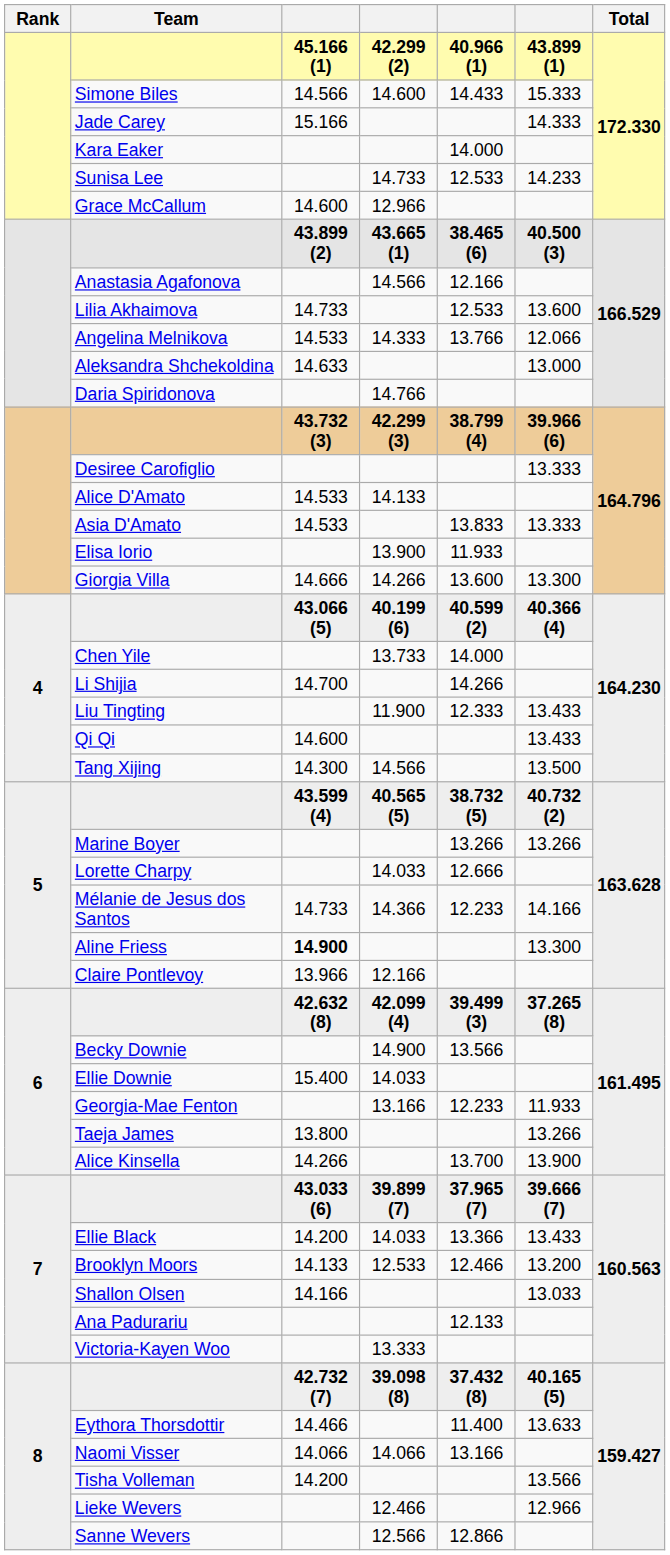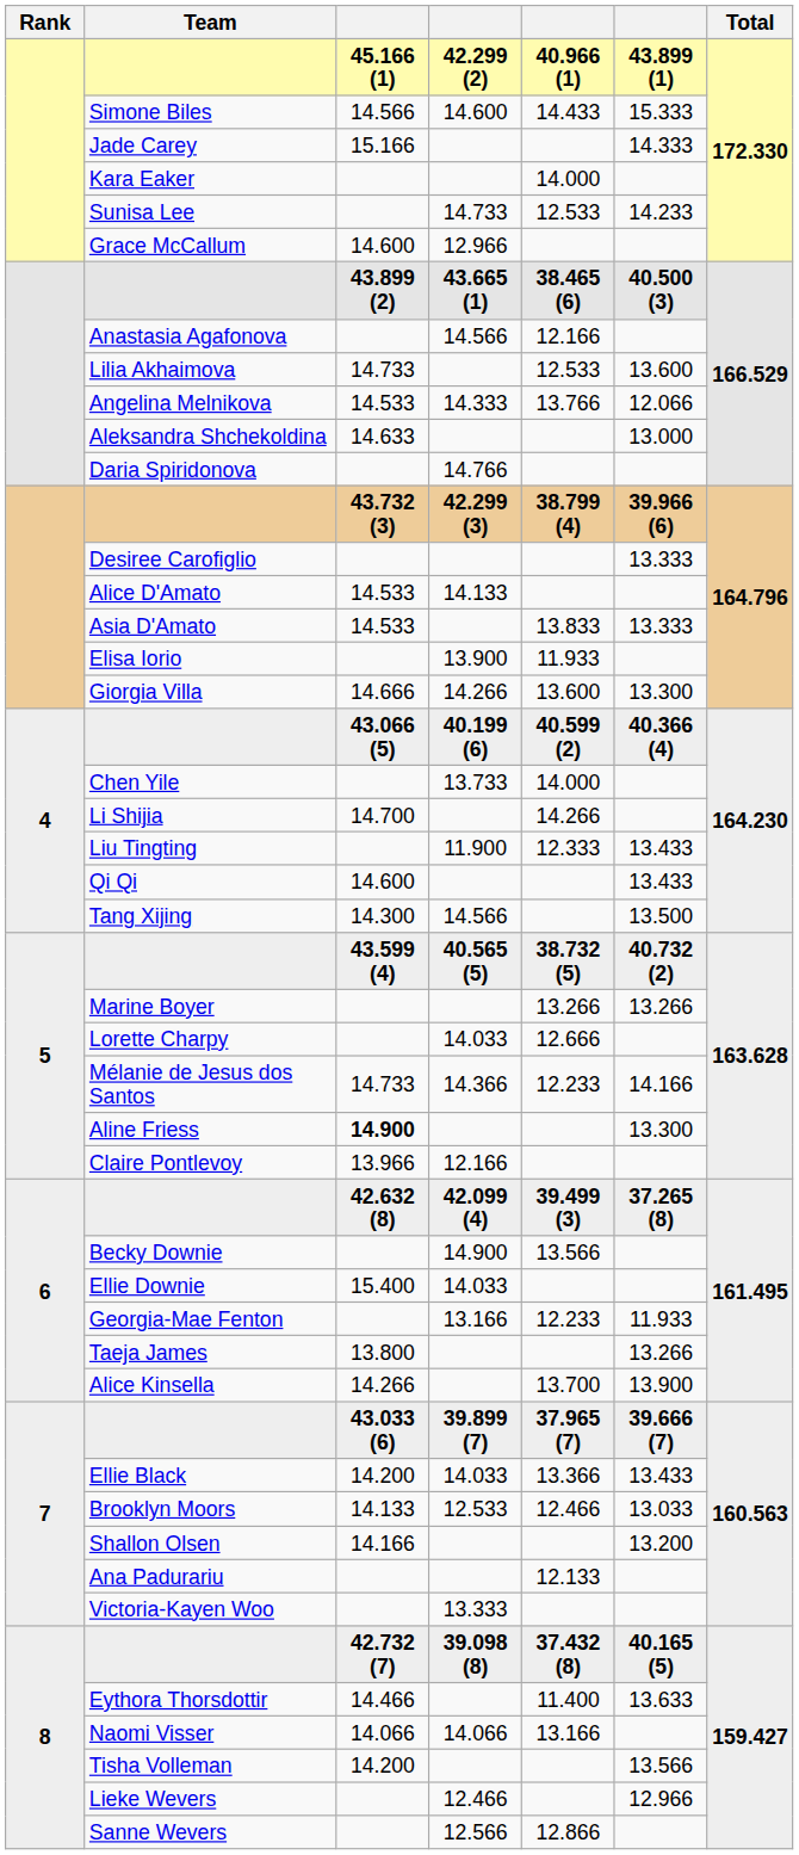 <table class="wikitable sortable" style="text-align:center; font-size:95%">
 <tr>
 <th scope="col" style="width:50px;">Rank</th>
 <th scope="col" style="width:175px;">Team</th>
 <th scope="col" style="width:60px;"></th>
 <th scope="col" style="width:60px;"></th>
 <th scope="col" style="width:60px;"></th>
 <th scope="col" style="width:60px;"></th>
 <th>Total</th>
 </tr>
 <tr style="background:#fffcaf;">
 <td rowspan="6"></td>
 <td style="text-align:left;"><strong></strong></td>
 <td><strong>45.166 (1)</strong></td>
 <td><strong>42.299 (2)</strong></td>
 <td><strong>40.966 (1)</strong></td>
 <td><strong>43.899 (1)</strong></td>
 <td rowspan="6"><strong>172.330</strong></td>
 </tr>
 <tr>
 <td style="text-align:left;"><a href='#'>Simone Biles</a></td>
 <td>14.566</td>
 <td>14.600</td>
 <td>14.433</td>
 <td>15.333</td>
 </tr>
 <tr>
 <td style="text-align:left;"><a href='#'>Jade Carey</a></td>
 <td>15.166</td>
 <td></td>
 <td></td>
 <td>14.333</td>
 </tr>
 <tr>
 <td style="text-align:left;"><a href='#'>Kara Eaker</a></td>
 <td></td>
 <td></td>
 <td>14.000</td>
 <td></td>
 </tr>
 <tr>
 <td style="text-align:left;"><a href='#'>Sunisa Lee</a></td>
 <td></td>
 <td>14.733</td>
 <td>12.533</td>
 <td>14.233</td>
 </tr>
 <tr>
 <td style="text-align:left;"><a href='#'>Grace McCallum</a></td>
 <td>14.600</td>
 <td>12.966</td>
 <td></td>
 <td></td>
 </tr>
 <tr style="background:#e5e5e5;">
 <td rowspan="6"></td>
 <td style="text-align:left;"><strong></strong></td>
 <td><strong>43.899 (2)</strong></td>
 <td><strong>43.665 (1)</strong></td>
 <td><strong>38.465 (6)</strong></td>
 <td><strong>40.500 (3)</strong></td>
 <td rowspan="6"><strong>166.529</strong></td>
 </tr>
 <tr>
 <td style="text-align:left;"><a href='#'>Anastasia Agafonova</a></td>
 <td></td>
 <td>14.566</td>
 <td>12.166</td>
 <td></td>
 </tr>
 <tr>
 <td style="text-align:left;"><a href='#'>Lilia Akhaimova</a></td>
 <td>14.733</td>
 <td></td>
 <td>12.533</td>
 <td>13.600</td>
 </tr>
 <tr>
 <td style="text-align:left;"><a href='#'>Angelina Melnikova</a></td>
 <td>14.533</td>
 <td>14.333</td>
 <td>13.766</td>
 <td>12.066</td>
 </tr>
 <tr>
 <td style="text-align:left;"><a href='#'>Aleksandra Shchekoldina</a></td>
 <td>14.633</td>
 <td></td>
 <td></td>
 <td>13.000</td>
 </tr>
 <tr>
 <td style="text-align:left;"><a href='#'>Daria Spiridonova</a></td>
 <td></td>
 <td>14.766</td>
 <td></td>
 <td></td>
 </tr>
 <tr style="background:#ec9;">
 <td rowspan="6"></td>
 <td style="text-align:left;"><strong></strong></td>
 <td><strong>43.732 (3)</strong></td>
 <td><strong>42.299 (3)</strong></td>
 <td><strong>38.799 (4)</strong></td>
 <td><strong>39.966 (6)</strong></td>
 <td rowspan="6"><strong>164.796</strong></td>
 </tr>
 <tr>
 <td style="text-align:left;"><a href='#'>Desiree Carofiglio</a></td>
 <td></td>
 <td></td>
 <td></td>
 <td>13.333</td>
 </tr>
 <tr>
 <td style="text-align:left;"><a href='#'>Alice D'Amato</a></td>
 <td>14.533</td>
 <td>14.133</td>
 <td></td>
 <td></td>
 </tr>
 <tr>
 <td style="text-align:left;"><a href='#'>Asia D'Amato</a></td>
 <td>14.533</td>
 <td></td>
 <td>13.833</td>
 <td>13.333</td>
 </tr>
 <tr>
 <td style="text-align:left;"><a href='#'>Elisa Iorio</a></td>
 <td></td>
 <td>13.900</td>
 <td>11.933</td>
 <td></td>
 </tr>
 <tr>
 <td style="text-align:left;"><a href='#'>Giorgia Villa</a></td>
 <td>14.666</td>
 <td>14.266</td>
 <td>13.600</td>
 <td>13.300</td>
 </tr>
 <tr style="background:#eee;">
 <td rowspan="6"><strong>4</strong></td>
 <td style="text-align:left;"><strong></strong></td>
 <td><strong>43.066 (5)</strong></td>
 <td><strong>40.199 (6)</strong></td>
 <td><strong>40.599 (2)</strong></td>
 <td><strong>40.366 (4)</strong></td>
 <td rowspan="6"><strong>164.230</strong></td>
 </tr>
 <tr>
 <td style="text-align:left;"><a href='#'>Chen Yile</a></td>
 <td></td>
 <td>13.733</td>
 <td>14.000</td>
 <td></td>
 </tr>
 <tr>
 <td style="text-align:left;"><a href='#'>Li Shijia</a></td>
 <td>14.700</td>
 <td></td>
 <td>14.266</td>
 <td></td>
 </tr>
 <tr>
 <td style="text-align:left;"><a href='#'>Liu Tingting</a></td>
 <td></td>
 <td>11.900</td>
 <td>12.333</td>
 <td>13.433</td>
 </tr>
 <tr>
 <td style="text-align:left;"><a href='#'>Qi Qi</a></td>
 <td>14.600</td>
 <td></td>
 <td></td>
 <td>13.433</td>
 </tr>
 <tr>
 <td style="text-align:left;"><a href='#'>Tang Xijing</a></td>
 <td>14.300</td>
 <td>14.566</td>
 <td></td>
 <td>13.500</td>
 </tr>
 <tr style="background:#eee;">
 <td rowspan="6"><strong>5</strong></td>
 <td style="text-align:left;"><strong></strong></td>
 <td><strong>43.599 (4)</strong></td>
 <td><strong>40.565 (5)</strong></td>
 <td><strong>38.732 (5)</strong></td>
 <td><strong>40.732 (2)</strong></td>
 <td rowspan="6"><strong>163.628</strong></td>
 </tr>
 <tr>
 <td style="text-align:left;"><a href='#'>Marine Boyer</a></td>
 <td></td>
 <td></td>
 <td>13.266</td>
 <td>13.266</td>
 </tr>
 <tr>
 <td style="text-align:left;"><a href='#'>Lorette Charpy</a></td>
 <td></td>
 <td>14.033</td>
 <td>12.666</td>
 <td></td>
 </tr>
 <tr>
 <td style="text-align:left;"><a href='#'>Mélanie de Jesus dos Santos</a></td>
 <td>14.733</td>
 <td>14.366</td>
 <td>12.233</td>
 <td>14.166</td>
 </tr>
 <tr>
 <td style="text-align:left;"><a href='#'>Aline Friess</a></td>
 <td><strong>14.900</strong></td>
 <td></td>
 <td></td>
 <td>13.300</td>
 </tr>
 <tr>
 <td style="text-align:left;"><a href='#'>Claire Pontlevoy</a></td>
 <td>13.966</td>
 <td>12.166</td>
 <td></td>
 <td></td>
 </tr>
 <tr style="background:#eee;">
 <td rowspan="6"><strong>6</strong></td>
 <td style="text-align:left;"><strong></strong></td>
 <td><strong>42.632 (8)</strong></td>
 <td><strong>42.099 (4)</strong></td>
 <td><strong>39.499 (3)</strong></td>
 <td><strong>37.265 (8)</strong></td>
 <td rowspan="6"><strong>161.495</strong></td>
 </tr>
 <tr>
 <td style="text-align:left;"><a href='#'>Becky Downie</a></td>
 <td></td>
 <td>14.900</td>
 <td>13.566</td>
 <td></td>
 </tr>
 <tr>
 <td style="text-align:left;"><a href='#'>Ellie Downie</a></td>
 <td>15.400</td>
 <td>14.033</td>
 <td></td>
 <td></td>
 </tr>
 <tr>
 <td style="text-align:left;"><a href='#'>Georgia-Mae Fenton</a></td>
 <td></td>
 <td>13.166</td>
 <td>12.233</td>
 <td>11.933</td>
 </tr>
 <tr>
 <td style="text-align:left;"><a href='#'>Taeja James</a></td>
 <td>13.800</td>
 <td></td>
 <td></td>
 <td>13.266</td>
 </tr>
 <tr>
 <td style="text-align:left;"><a href='#'>Alice Kinsella</a></td>
 <td>14.266</td>
 <td></td>
 <td>13.700</td>
 <td>13.900</td>
 </tr>
 <tr style="background:#eee;">
 <td rowspan="6"><strong>7</strong></td>
 <td style="text-align:left;"><strong></strong></td>
 <td><strong>43.033 (6)</strong></td>
 <td><strong>39.899 (7)</strong></td>
 <td><strong>37.965 (7)</strong></td>
 <td><strong>39.666 (7)</strong></td>
 <td rowspan="6"><strong>160.563</strong></td>
 </tr>
 <tr>
 <td style="text-align:left;"><a href='#'>Ellie Black</a></td>
 <td>14.200</td>
 <td>14.033</td>
 <td>13.366</td>
 <td>13.433</td>
 </tr>
 <tr>
 <td style="text-align:left;"><a href='#'>Brooklyn Moors</a></td>
 <td>14.133</td>
 <td>12.533</td>
 <td>12.466</td>
-<td>13.200</td>
+<td>13.033</td>
 </tr>
 <tr>
 <td style="text-align:left;"><a href='#'>Shallon Olsen</a></td>
 <td>14.166</td>
 <td></td>
 <td></td>
-<td>13.033</td>
+<td>13.200</td>
 </tr>
 <tr>
 <td style="text-align:left;"><a href='#'>Ana Padurariu</a></td>
 <td></td>
 <td></td>
 <td>12.133</td>
 <td></td>
 </tr>
 <tr>
 <td style="text-align:left;"><a href='#'>Victoria-Kayen Woo</a></td>
 <td></td>
 <td>13.333</td>
 <td></td>
 <td></td>
 </tr>
 <tr style="background:#eee;">
 <td rowspan="6"><strong>8</strong></td>
 <td style="text-align:left;"><strong></strong></td>
 <td><strong>42.732 (7)</strong></td>
 <td><strong>39.098 (8)</strong></td>
 <td><strong>37.432 (8)</strong></td>
 <td><strong>40.165 (5)</strong></td>
 <td rowspan="6"><strong>159.427</strong></td>
 </tr>
 <tr>
 <td style="text-align:left;"><a href='#'>Eythora Thorsdottir</a></td>
 <td>14.466</td>
 <td></td>
 <td>11.400</td>
 <td>13.633</td>
 </tr>
 <tr>
 <td style="text-align:left;"><a href='#'>Naomi Visser</a></td>
 <td>14.066</td>
 <td>14.066</td>
 <td>13.166</td>
 <td></td>
 </tr>
 <tr>
 <td style="text-align:left;"><a href='#'>Tisha Volleman</a></td>
 <td>14.200</td>
 <td></td>
 <td></td>
 <td>13.566</td>
 </tr>
 <tr>
 <td style="text-align:left;"><a href='#'>Lieke Wevers</a></td>
 <td></td>
 <td>12.466</td>
 <td></td>
 <td>12.966</td>
 </tr>
 <tr>
 <td style="text-align:left;"><a href='#'>Sanne Wevers</a></td>
 <td></td>
 <td>12.566</td>
 <td>12.866</td>
 <td></td>
 </tr>
 </table>
